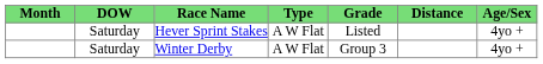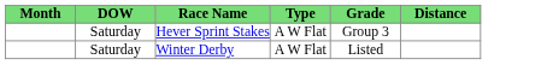 <table class = "sortable" | border="1" cellpadding="0" style="border-collapse: collapse; font-size:90%">
 <tr bgcolor="#77dd77" align="center">
 <th style="width:70px">Month</th>
 <th style="width:80px">DOW</th>
 <th>Race Name</th>
 <th style="width:60px">Type</th>
 <th style="width:70px"><strong>Grade</strong></th>
 <th style="width:80px">Distance</th>
-<th style="width:60px">Age/Sex</th>
 </tr>
 <tr>
 <td style="text-align:center"></td>
 <td style="text-align:center">Saturday</td>
 <td><a href='#'>Hever Sprint Stakes</a></td>
 <td style="text-align:center">A W Flat</td>
-<td style="text-align:center">Listed</td>
+<td style="text-align:center">Group 3</td>
 <td style="text-align:center"></td>
-<td style="text-align:center">4yo +</td>
 </tr>
 <tr>
 <td style="text-align:center"></td>
 <td style="text-align:center">Saturday</td>
 <td><a href='#'>Winter Derby</a></td>
 <td style="text-align:center">A W Flat</td>
-<td style="text-align:center">Group 3</td>
+<td style="text-align:center">Listed</td>
 <td style="text-align:center"></td>
-<td style="text-align:center">4yo +</td>
 </tr>
 </table>
